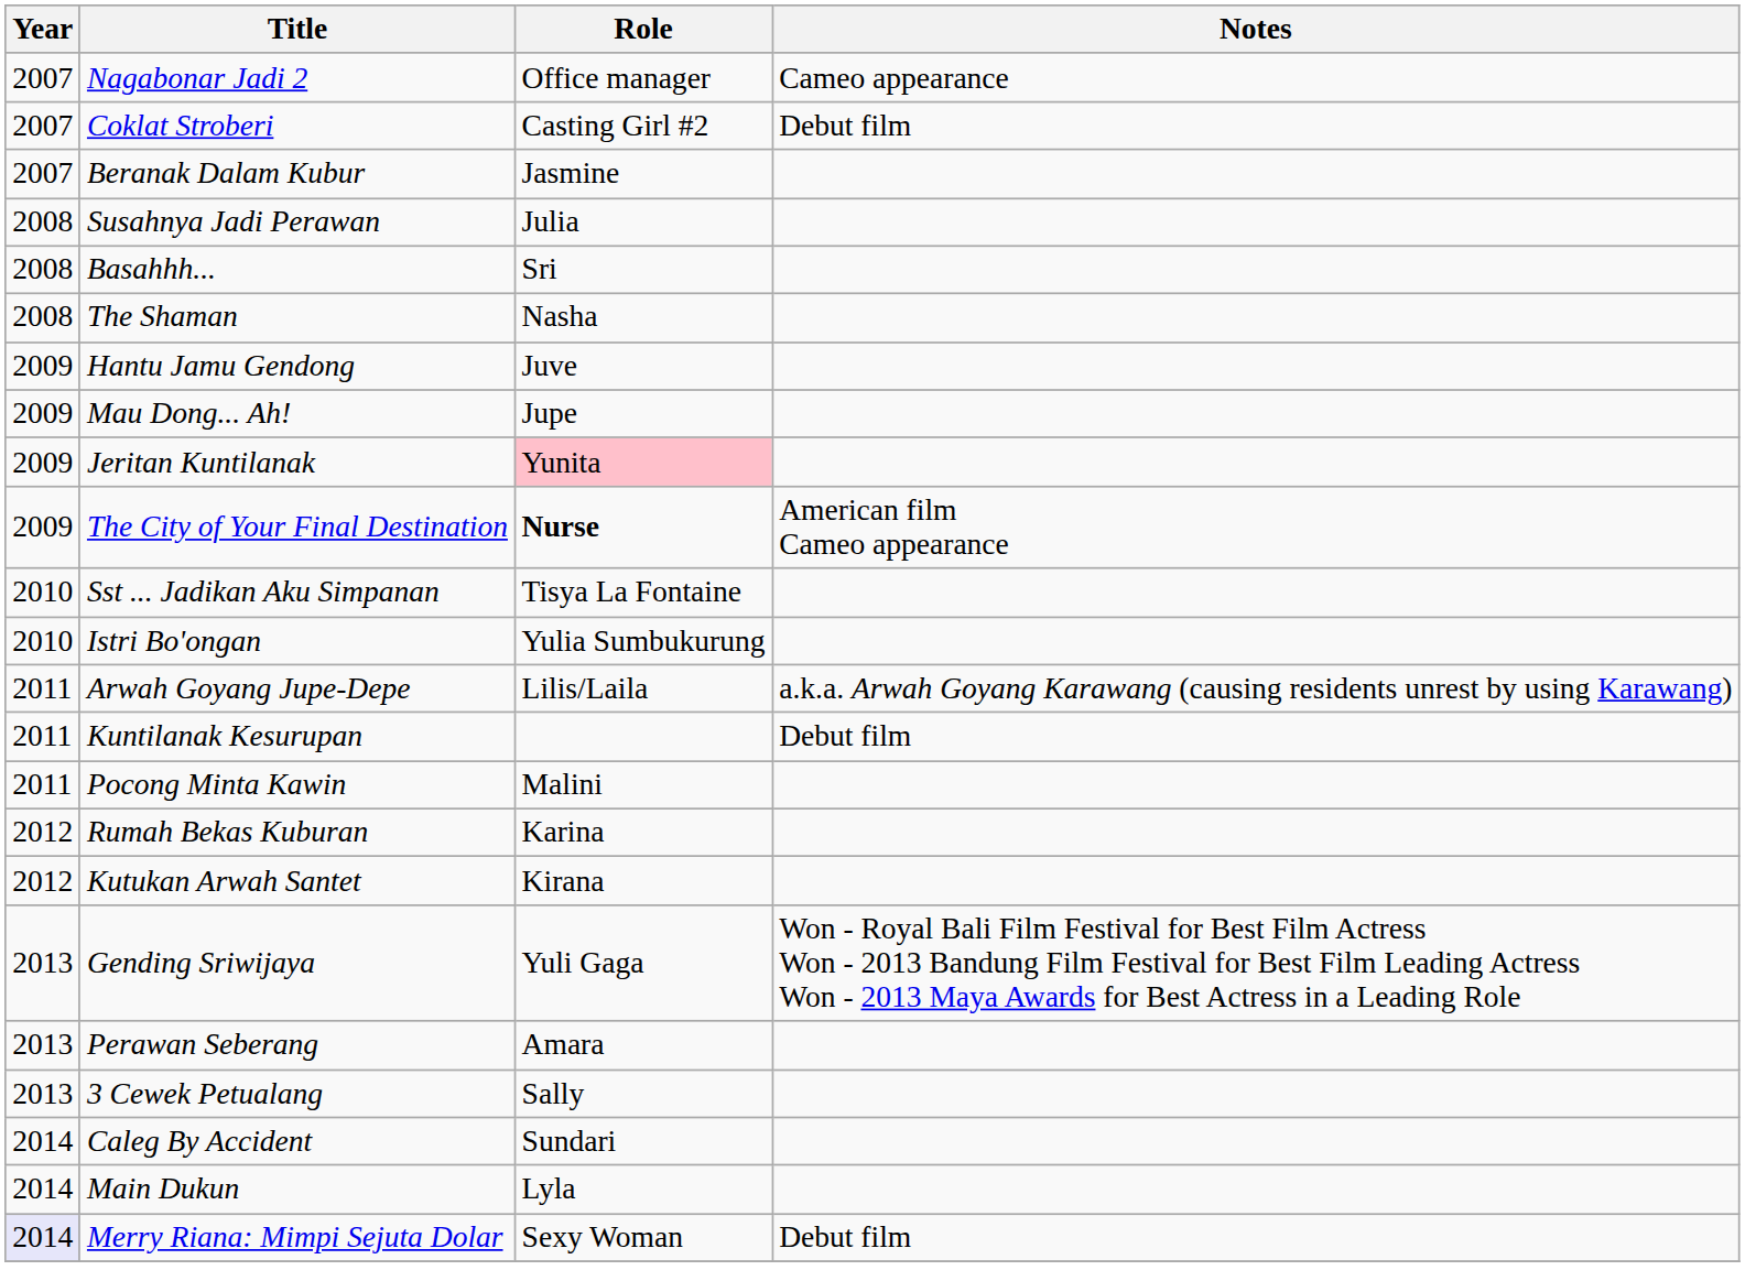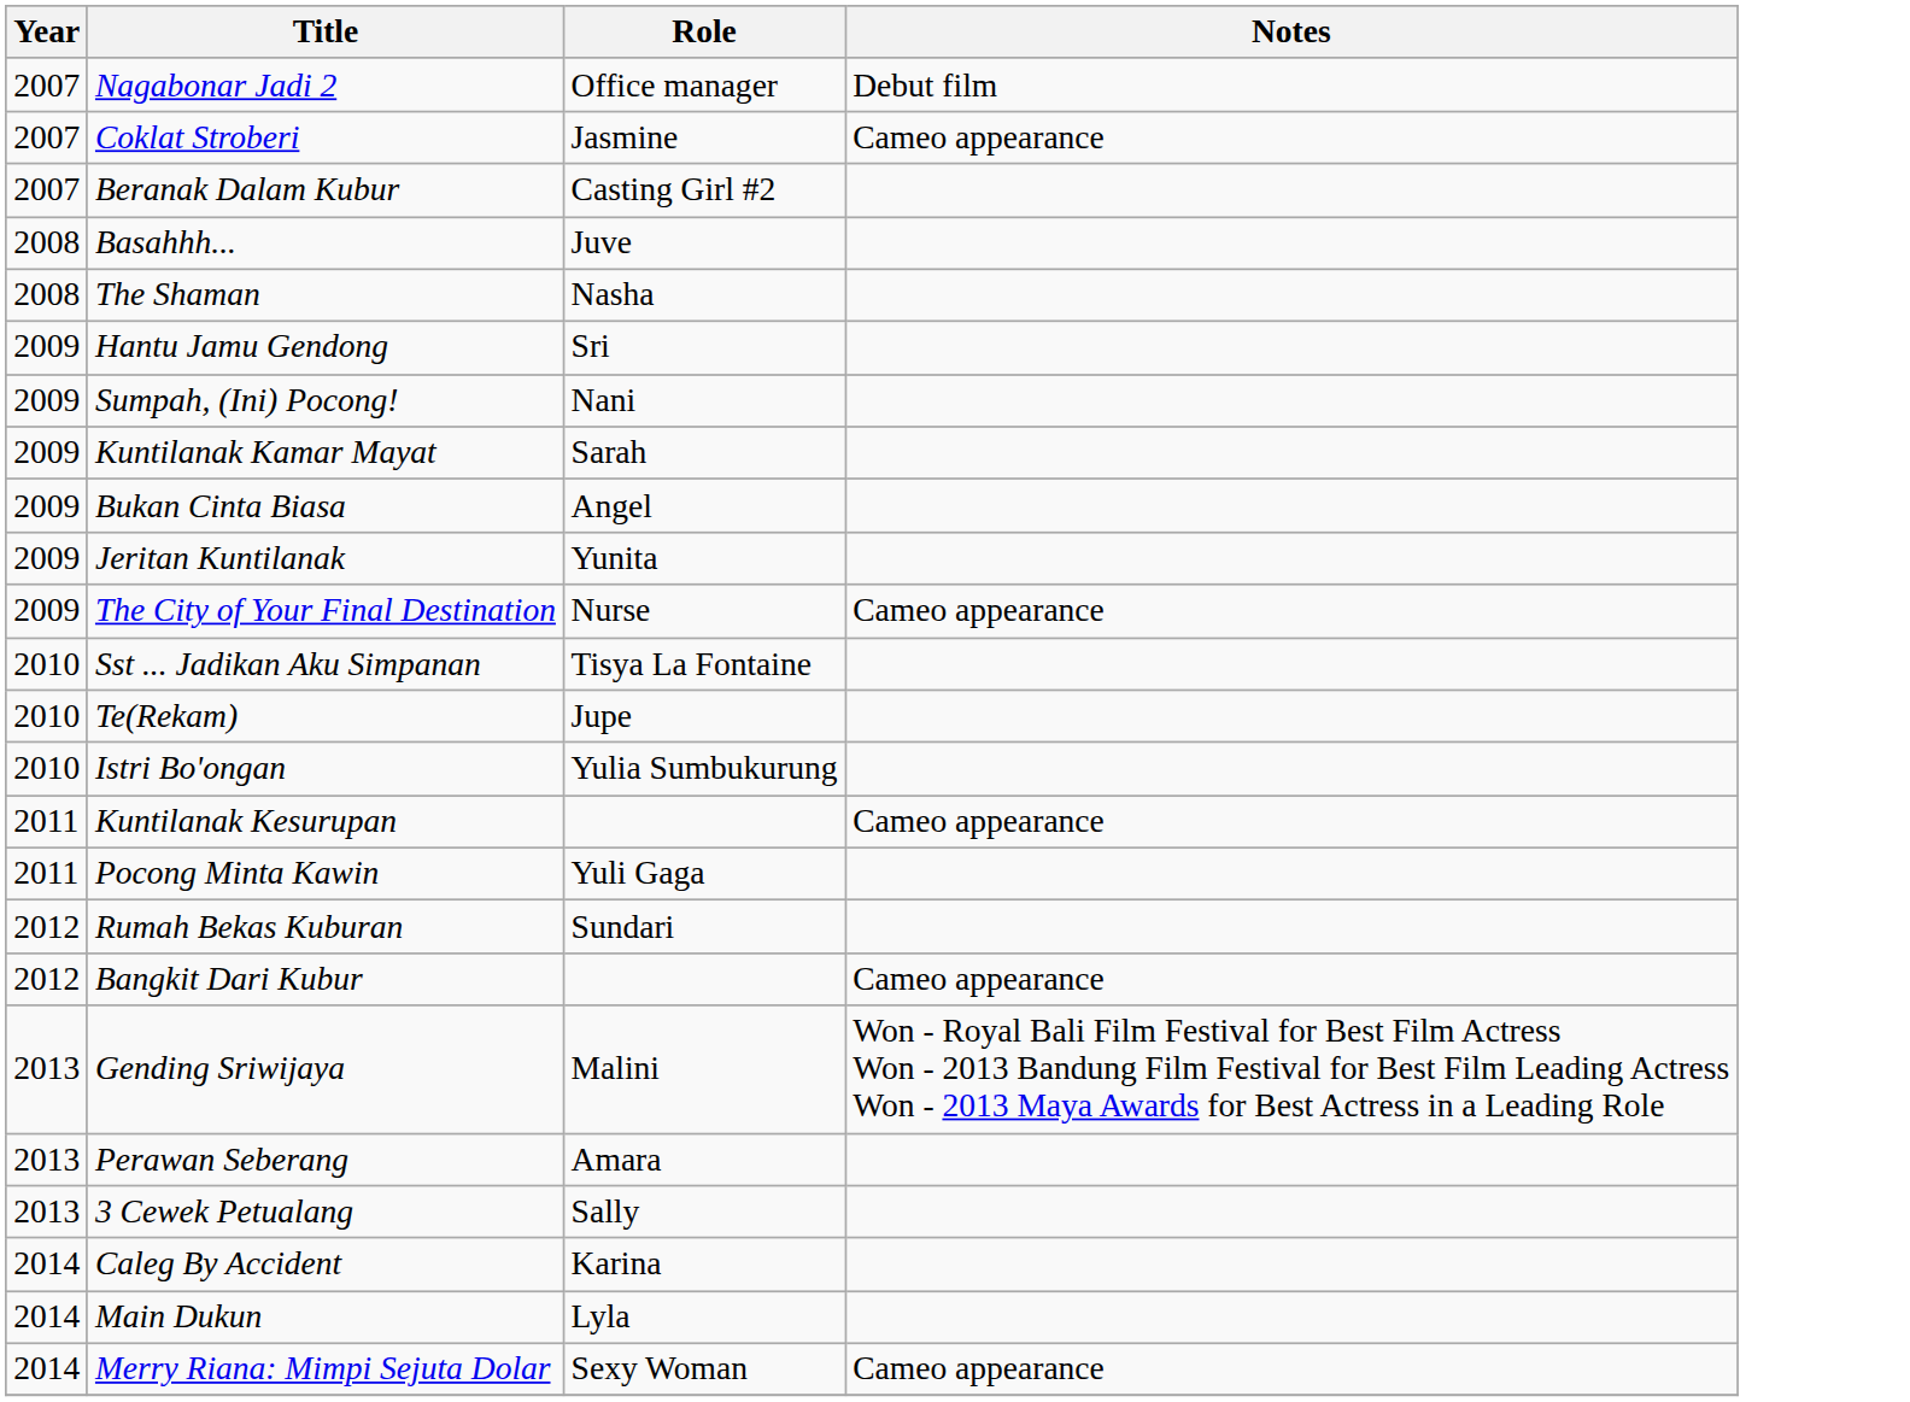 <table class="wikitable sortable">
 <tr>
 <th>Year</th>
 <th>Title</th>
 <th>Role</th>
 <th class="unsortable">Notes</th>
 </tr>
 <tr>
 <td>2007</td>
 <td><em><a href='#'>Nagabonar Jadi 2</a></em></td>
 <td>Office manager</td>
+<td>Debut film</td>
+</tr>
+<tr>
+<td>2007</td>
+<td><em><a href='#'>Coklat Stroberi</a></em></td>
+<td>Jasmine</td>
 <td>Cameo appearance</td>
 </tr>
 <tr>
 <td>2007</td>
-<td><em><a href='#'>Coklat Stroberi</a></em></td>
+<td><em>Beranak Dalam Kubur</em></td>
 <td>Casting Girl #2</td>
-<td>Debut film</td>
-</tr>
-<tr>
-<td>2007</td>
-<td><em>Beranak Dalam Kubur</em></td>
-<td>Jasmine</td>
-<td></td>
-</tr>
-<tr>
-<td>2008</td>
-<td><em>Susahnya Jadi Perawan</em></td>
-<td>Julia</td>
 <td></td>
 </tr>
 <tr>
 <td>2008</td>
 <td><em>Basahhh...</em></td>
-<td>Sri</td>
+<td>Juve</td>
 <td></td>
 </tr>
 <tr>
 <td>2008</td>
 <td><em>The Shaman</em></td>
 <td>Nasha</td>
 <td></td>
 </tr>
 <tr>
 <td>2009</td>
 <td><em>Hantu Jamu Gendong</em></td>
-<td>Juve</td>
+<td>Sri</td>
 <td></td>
 </tr>
 <tr>
 <td>2009</td>
-<td><em>Mau Dong... Ah!</em></td>
-<td>Jupe</td>
+<td><em>Sumpah, (Ini) Pocong!</em></td>
+<td>Nani</td>
+<td></td>
+</tr>
+<tr>
+<td>2009</td>
+<td><em>Kuntilanak Kamar Mayat</em></td>
+<td>Sarah</td>
+<td></td>
+</tr>
+<tr>
+<td>2009</td>
+<td><em>Bukan Cinta Biasa</em></td>
+<td>Angel</td>
 <td></td>
 </tr>
 <tr>
 <td>2009</td>
 <td><em>Jeritan Kuntilanak</em></td>
-<td style="background: pink;">Yunita</td>
+<td>Yunita</td>
 <td></td>
 </tr>
 <tr>
 <td>2009</td>
 <td><em><a href='#'>The City of Your Final Destination</a></em></td>
-<td><strong>Nurse</strong></td>
-<td>American film<br>Cameo appearance</td>
+<td>Nurse</td>
+<td>Cameo appearance</td>
 </tr>
 <tr>
 <td>2010</td>
 <td><em>Sst ... Jadikan Aku Simpanan</em></td>
 <td>Tisya La Fontaine</td>
+<td></td>
+</tr>
+<tr>
+<td>2010</td>
+<td><em>Te(Rekam)</em></td>
+<td>Jupe</td>
 <td></td>
 </tr>
 <tr>
 <td>2010</td>
 <td><em>Istri Bo'ongan</em></td>
 <td>Yulia Sumbukurung</td>
 <td></td>
 </tr>
 <tr>
 <td>2011</td>
-<td><em>Arwah Goyang Jupe-Depe</em></td>
-<td>Lilis/Laila</td>
-<td>a.k.a. <em>Arwah Goyang Karawang</em> (causing residents unrest by using <a href='#'>Karawang</a>)</td>
-</tr>
-<tr>
-<td>2011</td>
 <td><em>Kuntilanak Kesurupan</em></td>
 <td></td>
-<td>Debut film</td>
+<td>Cameo appearance</td>
 </tr>
 <tr>
 <td>2011</td>
 <td><em>Pocong Minta Kawin</em></td>
-<td>Malini</td>
+<td>Yuli Gaga</td>
 <td></td>
 </tr>
 <tr>
 <td>2012</td>
 <td><em>Rumah Bekas Kuburan</em></td>
-<td>Karina</td>
+<td>Sundari</td>
 <td></td>
 </tr>
 <tr>
 <td>2012</td>
-<td><em>Kutukan Arwah Santet</em></td>
-<td>Kirana</td>
+<td><em>Bangkit Dari Kubur</em></td>
 <td></td>
+<td>Cameo appearance</td>
 </tr>
 <tr>
 <td>2013</td>
 <td><em>Gending Sriwijaya</em></td>
-<td>Yuli Gaga</td>
+<td>Malini</td>
 <td>Won - Royal Bali Film Festival for Best Film Actress<br>Won - 2013 Bandung Film Festival for Best Film Leading Actress<br>Won - <a href='#'>2013 Maya Awards</a> for Best Actress in a Leading Role</td>
 </tr>
 <tr>
 <td>2013</td>
 <td><em>Perawan Seberang</em></td>
 <td>Amara</td>
 <td></td>
 </tr>
 <tr>
 <td>2013</td>
 <td><em>3 Cewek Petualang</em></td>
 <td>Sally</td>
 <td></td>
 </tr>
 <tr>
 <td>2014</td>
 <td><em>Caleg By Accident</em></td>
-<td>Sundari</td>
+<td>Karina</td>
 <td></td>
 </tr>
 <tr>
 <td>2014</td>
 <td><em>Main Dukun</em></td>
 <td>Lyla</td>
 <td></td>
 </tr>
 <tr>
-<td style="background: lavender;">2014</td>
+<td>2014</td>
 <td><em><a href='#'>Merry Riana: Mimpi Sejuta Dolar</a></em></td>
 <td>Sexy Woman</td>
-<td>Debut film</td>
+<td>Cameo appearance</td>
 </tr>
 <tr>
 </tr>
 </table>
